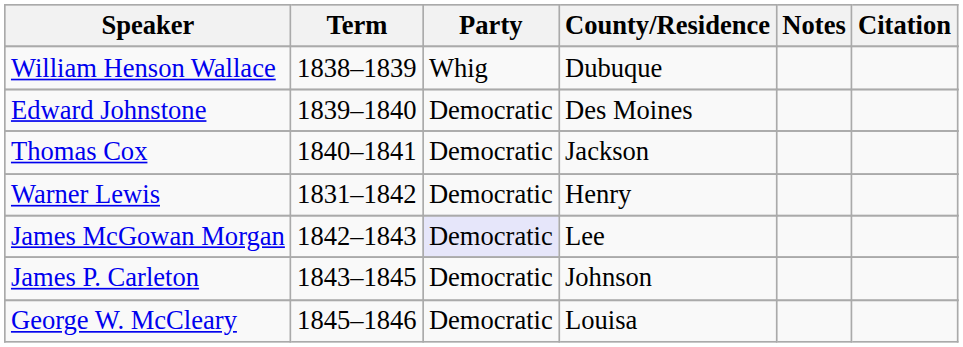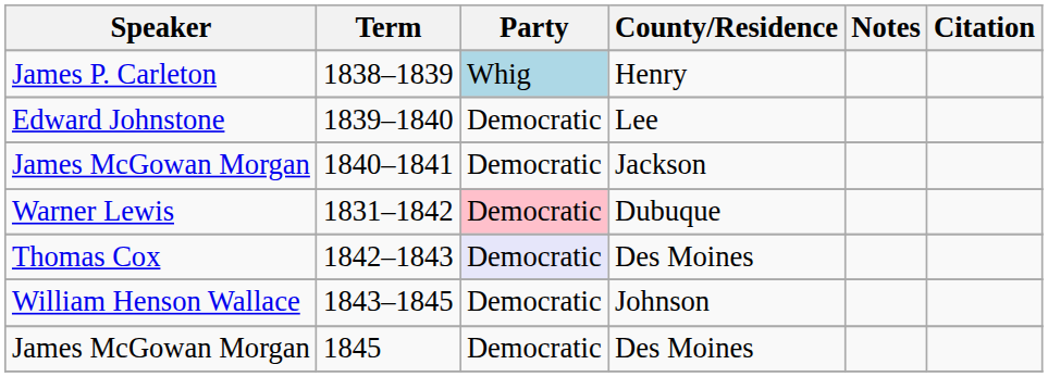 <table class="wikitable sortable">
 <tr>
 <th>Speaker</th>
 <th>Term</th>
 <th>Party</th>
 <th>County/Residence</th>
 <th>Notes</th>
 <th>Citation</th>
 </tr>
 <tr>
 </tr>
 <tr>
-<td><a href='#'>William Henson Wallace</a></td>
+<td><a href='#'>James P. Carleton</a></td>
 <td>1838–1839</td>
-<td>Whig</td>
-<td>Dubuque</td>
+<td style="background: lightblue;">Whig</td>
+<td>Henry</td>
 <td></td>
 <td></td>
 </tr>
 <tr>
 </tr>
 <tr>
 <td><a href='#'>Edward Johnstone</a></td>
 <td>1839–1840</td>
 <td>Democratic</td>
-<td>Des Moines</td>
+<td>Lee</td>
 <td></td>
 <td></td>
 </tr>
 <tr>
 </tr>
 <tr>
-<td><a href='#'>Thomas Cox</a></td>
+<td><a href='#'>James McGowan Morgan</a></td>
 <td>1840–1841</td>
 <td>Democratic</td>
 <td>Jackson</td>
 <td></td>
 <td></td>
 </tr>
 <tr>
 </tr>
 <tr>
 <td><a href='#'>Warner Lewis</a></td>
 <td>1831–1842</td>
-<td>Democratic</td>
-<td>Henry</td>
+<td style="background: pink;">Democratic</td>
+<td>Dubuque</td>
 <td></td>
 <td></td>
 </tr>
 <tr>
 </tr>
 <tr>
-<td><a href='#'>James McGowan Morgan</a></td>
+<td><a href='#'>Thomas Cox</a></td>
 <td>1842–1843</td>
 <td style="background: lavender;">Democratic</td>
-<td>Lee</td>
+<td>Des Moines</td>
 <td></td>
 <td></td>
 </tr>
 <tr>
 </tr>
 <tr>
-<td><a href='#'>James P. Carleton</a></td>
+<td><a href='#'>William Henson Wallace</a></td>
 <td>1843–1845</td>
 <td>Democratic</td>
 <td>Johnson</td>
 <td></td>
 <td></td>
 </tr>
 <tr>
 </tr>
 <tr>
-</tr>
-<tr>
-<td><a href='#'>George W. McCleary</a></td>
-<td>1845–1846</td>
+<td>James McGowan Morgan</td>
+<td>1845</td>
 <td>Democratic</td>
-<td>Louisa</td>
+<td>Des Moines</td>
 <td></td>
 <td></td>
 </tr>
+<tr>
+</tr>
 </table>
